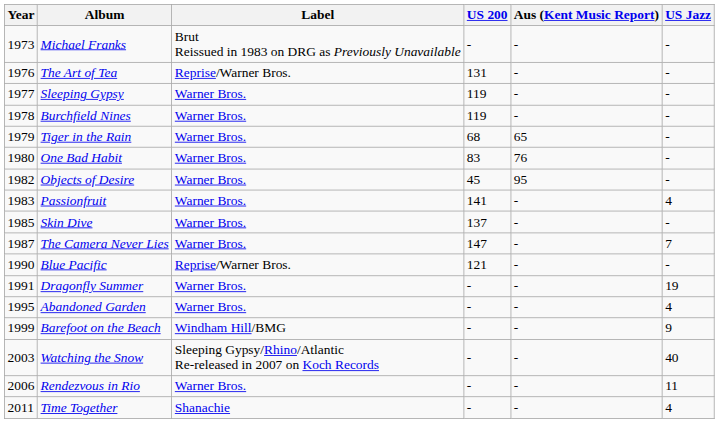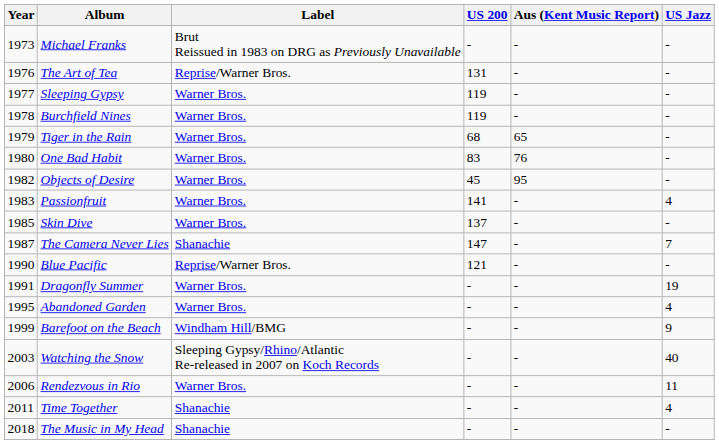 <table class="wikitable">
 <tr>
 <th>Year</th>
 <th>Album</th>
 <th>Label</th>
 <th><a href='#'>US 200</a></th>
 <th>Aus (<a href='#'>Kent Music Report</a>)</th>
 <th><a href='#'>US Jazz</a></th>
 </tr>
 <tr>
 <td>1973</td>
 <td><em><a href='#'>Michael Franks</a></em></td>
 <td>Brut<br>Reissued in 1983 on DRG as <em>Previously Unavailable</em></td>
 <td>-</td>
 <td>-</td>
 <td>-</td>
 </tr>
 <tr>
 <td>1976</td>
 <td><em><a href='#'>The Art of Tea</a></em></td>
 <td><a href='#'>Reprise</a>/Warner Bros.</td>
 <td>131</td>
 <td>-</td>
 <td>-</td>
 </tr>
 <tr>
 <td>1977</td>
 <td><em><a href='#'>Sleeping Gypsy</a></em></td>
 <td><a href='#'>Warner Bros.</a></td>
 <td>119</td>
 <td>-</td>
 <td>-</td>
 </tr>
 <tr>
 <td>1978</td>
 <td><em><a href='#'>Burchfield Nines</a></em></td>
 <td><a href='#'>Warner Bros.</a></td>
 <td>119</td>
 <td>-</td>
 <td>-</td>
 </tr>
 <tr>
 <td>1979</td>
 <td><em><a href='#'>Tiger in the Rain</a></em></td>
 <td><a href='#'>Warner Bros.</a></td>
 <td>68</td>
 <td>65</td>
 <td>-</td>
 </tr>
 <tr>
 <td>1980</td>
 <td><em><a href='#'>One Bad Habit</a></em></td>
 <td><a href='#'>Warner Bros.</a></td>
 <td>83</td>
 <td>76</td>
 <td>-</td>
 </tr>
 <tr>
 <td>1982</td>
 <td><em><a href='#'>Objects of Desire</a></em></td>
 <td><a href='#'>Warner Bros.</a></td>
 <td>45</td>
 <td>95</td>
 <td>-</td>
 </tr>
 <tr>
 <td>1983</td>
 <td><em><a href='#'>Passionfruit</a></em></td>
 <td><a href='#'>Warner Bros.</a></td>
 <td>141</td>
 <td>-</td>
 <td>4</td>
 </tr>
 <tr>
 <td>1985</td>
 <td><em><a href='#'>Skin Dive</a></em></td>
 <td><a href='#'>Warner Bros.</a></td>
 <td>137</td>
 <td>-</td>
 <td>-</td>
 </tr>
 <tr>
 <td>1987</td>
 <td><em><a href='#'>The Camera Never Lies</a></em></td>
-<td><a href='#'>Warner Bros.</a></td>
+<td><a href='#'>Shanachie</a></td>
 <td>147</td>
 <td>-</td>
 <td>7</td>
 </tr>
 <tr>
 <td>1990</td>
 <td><em><a href='#'>Blue Pacific</a></em></td>
 <td><a href='#'>Reprise</a>/Warner Bros.</td>
 <td>121</td>
 <td>-</td>
 <td>-</td>
 </tr>
 <tr>
 <td>1991</td>
 <td><em><a href='#'>Dragonfly Summer</a></em></td>
 <td><a href='#'>Warner Bros.</a></td>
 <td>-</td>
 <td>-</td>
 <td>19</td>
 </tr>
 <tr>
 <td>1995</td>
 <td><em><a href='#'>Abandoned Garden</a></em></td>
 <td><a href='#'>Warner Bros.</a></td>
 <td>-</td>
 <td>-</td>
 <td>4</td>
 </tr>
 <tr>
 <td>1999</td>
 <td><em><a href='#'>Barefoot on the Beach</a></em></td>
 <td><a href='#'>Windham Hill</a>/BMG</td>
 <td>-</td>
 <td>-</td>
 <td>9</td>
 </tr>
 <tr>
 <td>2003</td>
 <td><em><a href='#'>Watching the Snow</a></em></td>
 <td>Sleeping Gypsy/<a href='#'>Rhino</a>/Atlantic<br>Re-released in 2007 on <a href='#'>Koch Records</a></td>
 <td>-</td>
 <td>-</td>
 <td>40</td>
 </tr>
 <tr>
 <td>2006</td>
 <td><em><a href='#'>Rendezvous in Rio</a></em></td>
 <td><a href='#'>Warner Bros.</a></td>
 <td>-</td>
 <td>-</td>
 <td>11</td>
 </tr>
 <tr>
 <td>2011</td>
 <td><em><a href='#'>Time Together</a></em></td>
 <td><a href='#'>Shanachie</a></td>
 <td>-</td>
 <td>-</td>
 <td>4</td>
 </tr>
+<tr>
+<td>2018</td>
+<td><em><a href='#'>The Music in My Head</a></em></td>
+<td><a href='#'>Shanachie</a></td>
+<td>-</td>
+<td>-</td>
+<td>-</td>
+</tr>
 </table>
